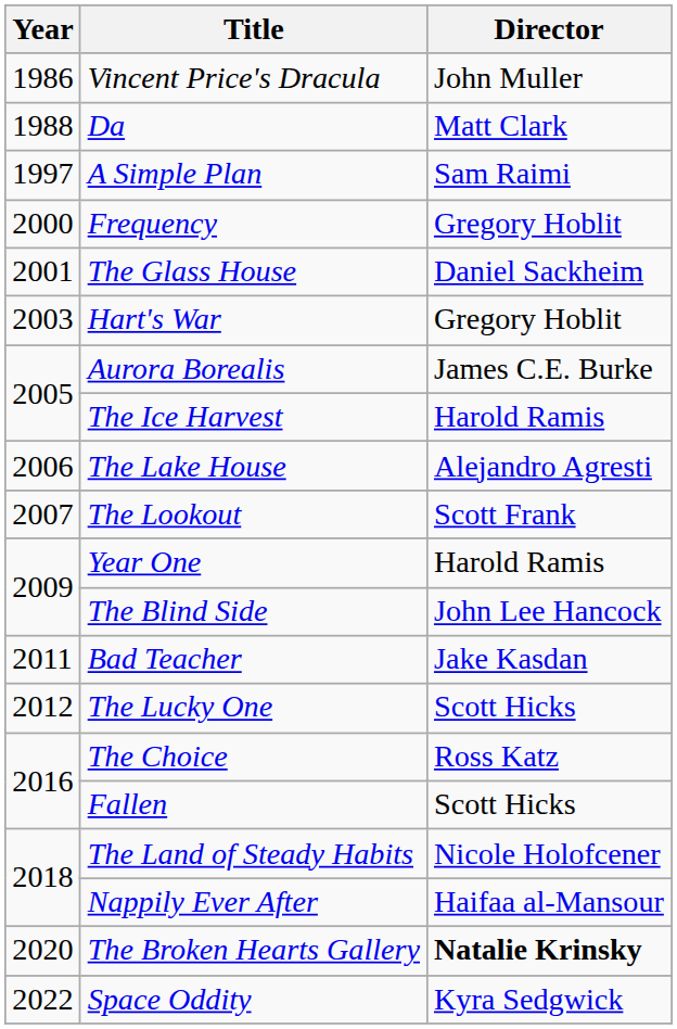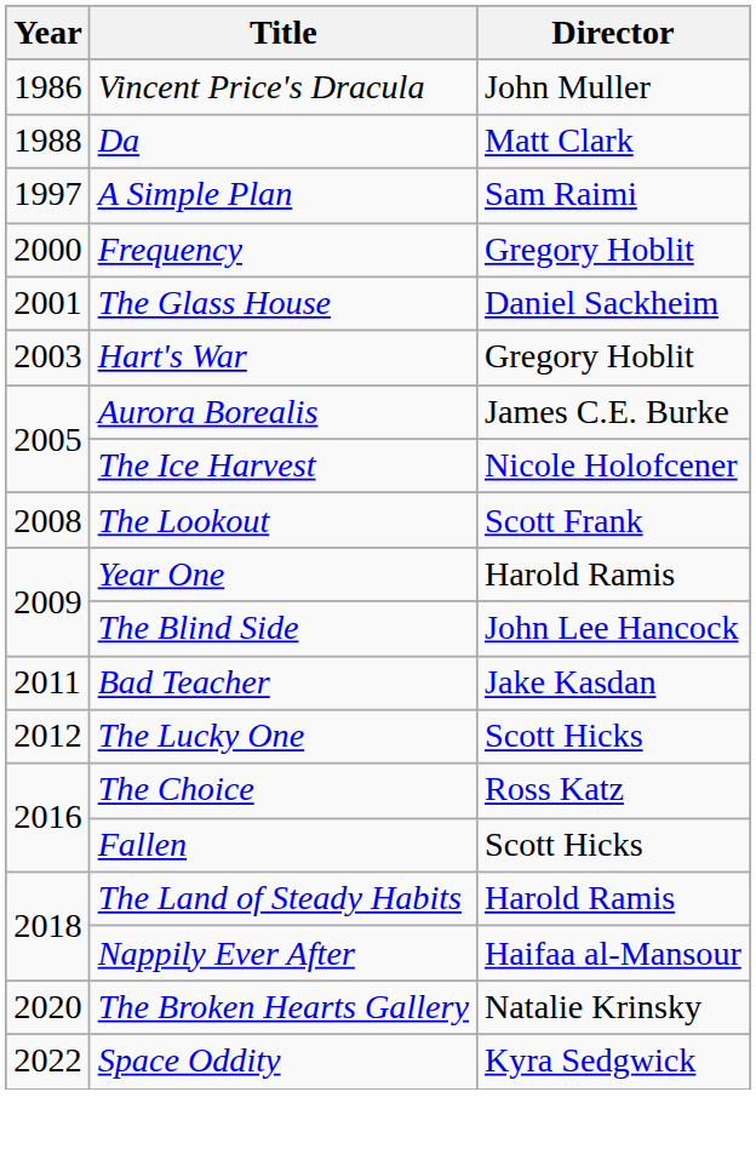 <table class="wikitable">
 <tr>
 <th>Year</th>
 <th>Title</th>
 <th>Director</th>
 </tr>
 <tr>
 <td>1986</td>
 <td><em>Vincent Price's Dracula</em></td>
 <td>John Muller</td>
 </tr>
 <tr>
 <td>1988</td>
 <td><em><a href='#'>Da</a></em></td>
 <td><a href='#'>Matt Clark</a></td>
 </tr>
 <tr>
 <td>1997</td>
 <td><em><a href='#'>A Simple Plan</a></em></td>
 <td><a href='#'>Sam Raimi</a></td>
 </tr>
 <tr>
 <td>2000</td>
 <td><em><a href='#'>Frequency</a></em></td>
 <td><a href='#'>Gregory Hoblit</a></td>
 </tr>
 <tr>
 <td>2001</td>
 <td><em><a href='#'>The Glass House</a></em></td>
 <td><a href='#'>Daniel Sackheim</a></td>
 </tr>
 <tr>
 <td>2003</td>
 <td><em><a href='#'>Hart's War</a></em></td>
 <td>Gregory Hoblit</td>
 </tr>
 <tr>
 <td rowspan=2>2005</td>
 <td><em><a href='#'>Aurora Borealis</a></em></td>
 <td>James C.E. Burke</td>
 </tr>
 <tr>
 <td><em><a href='#'>The Ice Harvest</a></em></td>
-<td><a href='#'>Harold Ramis</a></td>
+<td><a href='#'>Nicole Holofcener</a></td>
 </tr>
 <tr>
-<td>2006</td>
-<td><em><a href='#'>The Lake House</a></em></td>
-<td><a href='#'>Alejandro Agresti</a></td>
-</tr>
-<tr>
-<td>2007</td>
+<td>2008</td>
 <td><em><a href='#'>The Lookout</a></em></td>
 <td><a href='#'>Scott Frank</a></td>
 </tr>
 <tr>
 <td rowspan=2>2009</td>
 <td><em><a href='#'>Year One</a></em></td>
 <td>Harold Ramis</td>
 </tr>
 <tr>
 <td><em><a href='#'>The Blind Side</a></em></td>
 <td><a href='#'>John Lee Hancock</a></td>
 </tr>
 <tr>
 <td>2011</td>
 <td><em><a href='#'>Bad Teacher</a></em></td>
 <td><a href='#'>Jake Kasdan</a></td>
 </tr>
 <tr>
 <td>2012</td>
 <td><em><a href='#'>The Lucky One</a></em></td>
 <td><a href='#'>Scott Hicks</a></td>
 </tr>
 <tr>
 <td rowspan=2>2016</td>
 <td><em><a href='#'>The Choice</a></em></td>
 <td><a href='#'>Ross Katz</a></td>
 </tr>
 <tr>
 <td><em><a href='#'>Fallen</a></em></td>
 <td>Scott Hicks</td>
 </tr>
 <tr>
 <td rowspan=2>2018</td>
 <td><em><a href='#'>The Land of Steady Habits</a></em></td>
-<td><a href='#'>Nicole Holofcener</a></td>
+<td><a href='#'>Harold Ramis</a></td>
 </tr>
 <tr>
 <td><em><a href='#'>Nappily Ever After</a></em></td>
 <td><a href='#'>Haifaa al-Mansour</a></td>
 </tr>
 <tr>
 <td>2020</td>
 <td><em><a href='#'>The Broken Hearts Gallery</a></em></td>
-<td><strong>Natalie Krinsky</strong></td>
+<td>Natalie Krinsky</td>
 </tr>
 <tr>
 <td>2022</td>
 <td><em><a href='#'>Space Oddity</a></em></td>
 <td><a href='#'>Kyra Sedgwick</a></td>
 </tr>
 </table>
